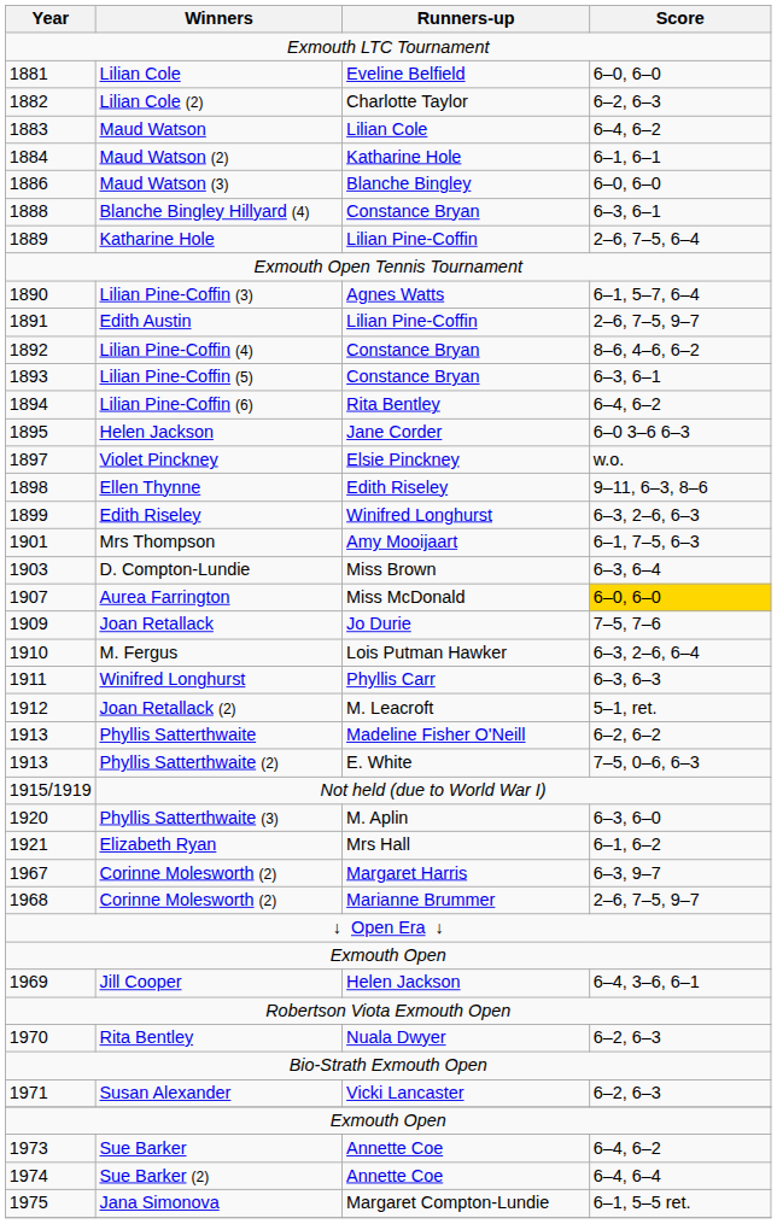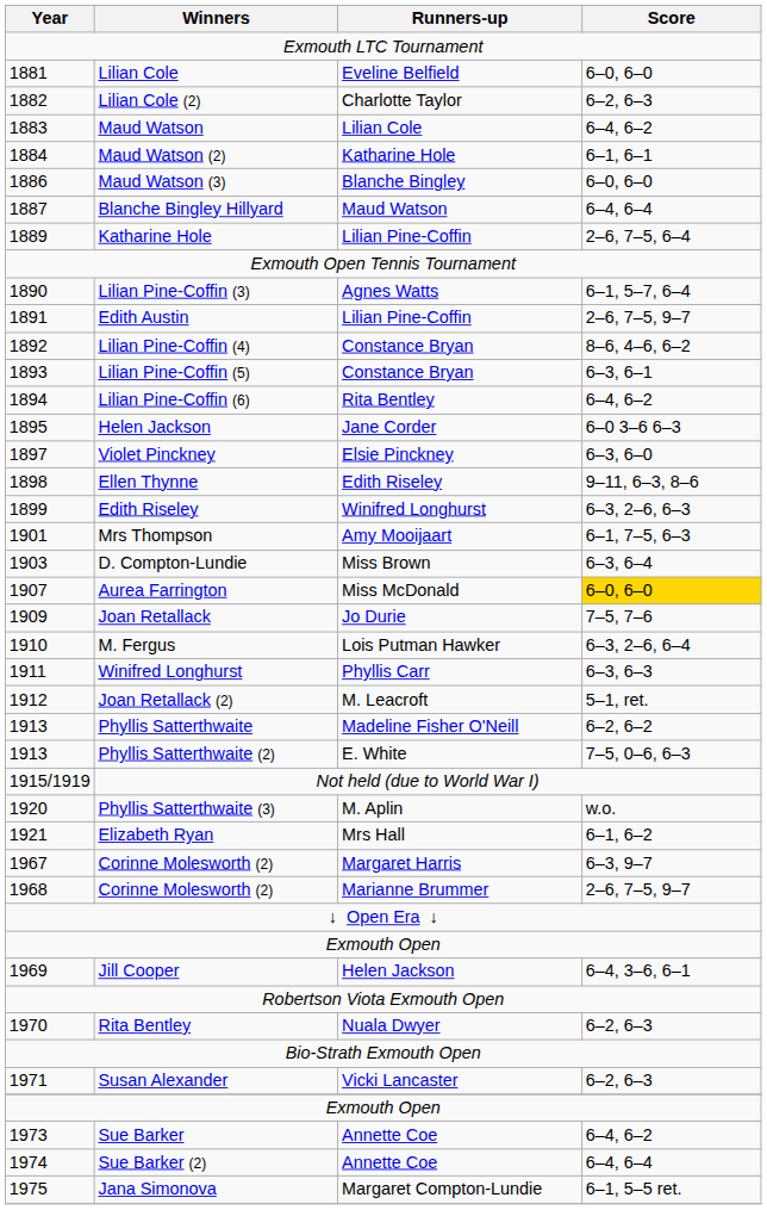 <table class="wikitable">
 <tr>
 <th style="width:60px;">Year</th>
 <th style="width:220px;">Winners</th>
 <th style="width:220px;">Runners-up</th>
 <th style="width:160px;">Score</th>
 </tr>
 <tr>
 <td colspan=4 align=center><em>Exmouth LTC Tournament</em></td>
 </tr>
 <tr>
 <td>1881 </td>
 <td> <a href='#'>Lilian Cole</a></td>
 <td> <a href='#'>Eveline Belfield</a></td>
 <td>6–0, 6–0</td>
 </tr>
 <tr>
 <td>1882</td>
 <td>  <a href='#'>Lilian Cole</a> <small>(2)</small></td>
 <td> Charlotte Taylor</td>
 <td>6–2, 6–3</td>
 </tr>
 <tr>
 <td>1883 </td>
 <td> <a href='#'>Maud Watson</a></td>
 <td> <a href='#'>Lilian Cole</a></td>
 <td>6–4, 6–2</td>
 </tr>
 <tr>
 <td>1884 </td>
 <td> <a href='#'>Maud Watson</a> <small>(2)</small></td>
 <td> <a href='#'>Katharine Hole</a></td>
 <td>6–1, 6–1</td>
 </tr>
 <tr>
 <td>1886</td>
 <td> <a href='#'>Maud Watson</a> <small>(3)</small></td>
 <td> <a href='#'>Blanche Bingley</a></td>
 <td>6–0, 6–0</td>
 </tr>
 <tr>
-<td>1888</td>
-<td> <a href='#'>Blanche Bingley Hillyard</a> <small>(4)</small></td>
-<td> <a href='#'>Constance Bryan</a></td>
-<td>6–3, 6–1</td>
+<td>1887</td>
+<td> <a href='#'>Blanche Bingley Hillyard</a></td>
+<td> <a href='#'>Maud Watson</a></td>
+<td>6–4, 6–4</td>
 </tr>
 <tr>
 <td>1889</td>
 <td> <a href='#'>Katharine Hole</a></td>
 <td> <a href='#'>Lilian Pine-Coffin</a></td>
 <td>2–6, 7–5, 6–4</td>
 </tr>
 <tr>
 <td colspan=4 align=center><em>Exmouth Open Tennis Tournament</em></td>
 </tr>
 <tr>
 <td>1890</td>
 <td> <a href='#'>Lilian Pine-Coffin</a> <small>(3)</small></td>
 <td> <a href='#'>Agnes Watts</a></td>
 <td>6–1, 5–7, 6–4</td>
 </tr>
 <tr>
 <td>1891</td>
 <td> <a href='#'>Edith Austin</a></td>
 <td> <a href='#'>Lilian Pine-Coffin</a></td>
 <td>2–6, 7–5, 9–7</td>
 </tr>
 <tr>
 <td>1892</td>
 <td> <a href='#'>Lilian Pine-Coffin</a> <small>(4)</small></td>
 <td> <a href='#'>Constance Bryan</a></td>
 <td>8–6, 4–6, 6–2</td>
 </tr>
 <tr>
 <td>1893</td>
 <td> <a href='#'>Lilian Pine-Coffin</a> <small>(5)</small></td>
 <td> <a href='#'>Constance Bryan</a></td>
 <td>6–3, 6–1</td>
 </tr>
 <tr>
 <td>1894</td>
 <td> <a href='#'>Lilian Pine-Coffin</a> <small>(6)</small></td>
 <td> <a href='#'>Rita Bentley</a></td>
 <td>6–4, 6–2</td>
 </tr>
 <tr>
 <td>1895</td>
 <td> <a href='#'>Helen Jackson</a></td>
 <td> <a href='#'>Jane Corder</a></td>
 <td>6–0 3–6 6–3</td>
 </tr>
 <tr>
 <td>1897</td>
 <td> <a href='#'>Violet Pinckney</a></td>
 <td> <a href='#'>Elsie Pinckney</a></td>
-<td>w.o.</td>
+<td>6–3, 6–0</td>
 </tr>
 <tr>
 <td>1898</td>
 <td> <a href='#'>Ellen Thynne</a></td>
 <td> <a href='#'>Edith Riseley</a></td>
 <td>9–11, 6–3, 8–6</td>
 </tr>
 <tr>
 <td>1899</td>
 <td> <a href='#'>Edith Riseley</a></td>
 <td> <a href='#'>Winifred Longhurst</a></td>
 <td>6–3, 2–6, 6–3</td>
 </tr>
 <tr>
 <td>1901</td>
 <td> Mrs Thompson</td>
 <td> <a href='#'>Amy Mooijaart</a></td>
 <td>6–1, 7–5, 6–3</td>
 </tr>
 <tr>
 <td>1903</td>
 <td> D. Compton-Lundie</td>
 <td> Miss Brown</td>
 <td>6–3, 6–4</td>
 </tr>
 <tr>
 <td>1907</td>
 <td> <a href='#'>Aurea Farrington</a></td>
 <td> Miss McDonald</td>
 <td style="background: gold;">6–0, 6–0</td>
 </tr>
 <tr>
 <td>1909</td>
 <td>  <a href='#'>Joan Retallack</a></td>
 <td> <a href='#'>Jo Durie</a></td>
 <td>7–5, 7–6</td>
 </tr>
 <tr>
 <td>1910</td>
 <td> M. Fergus</td>
 <td> Lois Putman Hawker</td>
 <td>6–3, 2–6, 6–4</td>
 </tr>
 <tr>
 <td>1911</td>
 <td> <a href='#'>Winifred Longhurst</a></td>
 <td> <a href='#'>Phyllis Carr</a></td>
 <td>6–3, 6–3</td>
 </tr>
 <tr>
 <td>1912</td>
 <td> <a href='#'>Joan Retallack</a> <small>(2)</small></td>
 <td> M. Leacroft</td>
 <td>5–1, ret.</td>
 </tr>
 <tr>
 <td>1913</td>
 <td> <a href='#'>Phyllis Satterthwaite</a></td>
 <td> <a href='#'>Madeline Fisher O'Neill</a></td>
 <td>6–2, 6–2</td>
 </tr>
 <tr>
 <td>1913</td>
 <td> <a href='#'>Phyllis Satterthwaite</a> <small>(2)</small></td>
 <td> E. White</td>
 <td>7–5, 0–6, 6–3</td>
 </tr>
 <tr>
 <td>1915/1919</td>
 <td colspan=3 align=center><em>Not held (due to World War I)</em></td>
 </tr>
 <tr>
 <td>1920</td>
 <td> <a href='#'>Phyllis Satterthwaite</a> <small>(3)</small></td>
 <td> M. Aplin</td>
-<td>6–3, 6–0</td>
+<td>w.o.</td>
 </tr>
 <tr>
 <td>1921</td>
 <td> <a href='#'>Elizabeth Ryan</a></td>
 <td> Mrs Hall</td>
 <td>6–1, 6–2</td>
 </tr>
 <tr>
 <td>1967</td>
 <td> <a href='#'>Corinne Molesworth</a>  <small>(2)</small></td>
 <td> <a href='#'>Margaret Harris</a></td>
 <td>6–3, 9–7</td>
 </tr>
 <tr>
 <td>1968</td>
 <td> <a href='#'>Corinne Molesworth</a> <small>(2)</small></td>
 <td> <a href='#'>Marianne Brummer</a></td>
 <td>2–6, 7–5, 9–7</td>
 </tr>
 <tr>
 <td colspan=4 align=center>↓  <a href='#'>Open Era</a>  ↓</td>
 </tr>
 <tr>
 <td colspan=4 align=center><em>Exmouth Open</em></td>
 </tr>
 <tr>
 <td>1969</td>
 <td> <a href='#'>Jill Cooper</a></td>
 <td> <a href='#'>Helen Jackson</a></td>
 <td>6–4, 3–6, 6–1</td>
 </tr>
 <tr>
 <td colspan=4 align=center><em>Robertson Viota Exmouth Open</em></td>
 </tr>
 <tr>
 <td>1970</td>
 <td> <a href='#'>Rita Bentley</a></td>
 <td> <a href='#'>Nuala Dwyer</a></td>
 <td>6–2, 6–3</td>
 </tr>
 <tr>
 <td colspan=4 align=center><em>Bio-Strath Exmouth Open</em></td>
 </tr>
 <tr>
 <td>1971</td>
 <td> <a href='#'>Susan Alexander</a></td>
 <td> <a href='#'>Vicki Lancaster</a></td>
 <td>6–2, 6–3</td>
 </tr>
 <tr>
 </tr>
 <tr>
 <td colspan=4 align=center><em>Exmouth Open</em></td>
 </tr>
 <tr>
 <td>1973</td>
 <td> <a href='#'>Sue Barker</a></td>
 <td> <a href='#'>Annette Coe</a></td>
 <td>6–4, 6–2</td>
 </tr>
 <tr>
 <td>1974</td>
 <td> <a href='#'>Sue Barker</a> <small>(2)</small></td>
 <td> <a href='#'>Annette Coe</a></td>
 <td>6–4, 6–4</td>
 </tr>
 <tr>
 <td>1975</td>
 <td> <a href='#'>Jana Simonova</a></td>
 <td> Margaret Compton-Lundie</td>
 <td>6–1, 5–5 ret.</td>
 </tr>
 <tr>
 </tr>
 </table>
